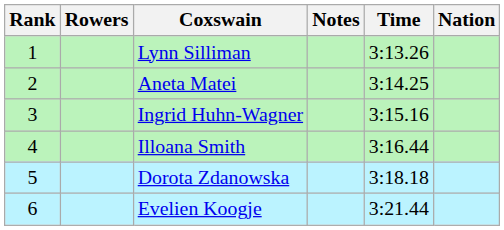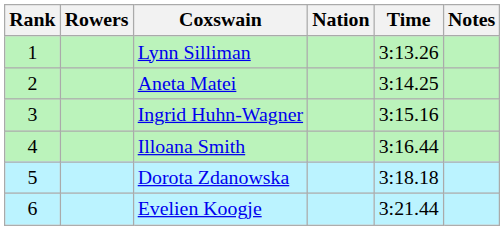 <table class="wikitable sortable" style="text-align:center">
 <tr>
 <th>Rank</th>
 <th>Rowers</th>
 <th>Coxswain</th>
+<th>Nation</th>
+<th>Time</th>
 <th>Notes</th>
-<th>Time</th>
-<th>Nation</th>
 </tr>
 <tr bgcolor=bbf3bb>
 <td>1</td>
 <td align=left data-sort-value="Avram, Elena"></td>
 <td align=left data-sort-value="Silliman, Lynn"><a href='#'>Lynn Silliman</a></td>
+<td align=left></td>
+<td>3:13.26</td>
 <td></td>
-<td>3:13.26</td>
-<td align=left></td>
 </tr>
 <tr bgcolor=bbf3bb>
 <td>2</td>
 <td align=left data-sort-value="Avram, Elena"></td>
 <td align=left data-sort-value="Matei, Aneta"><a href='#'>Aneta Matei</a></td>
+<td align=left></td>
+<td>3:14.25</td>
 <td></td>
-<td>3:14.25</td>
-<td align=left></td>
 </tr>
 <tr bgcolor=bbf3bb>
 <td>3</td>
 <td align=left data-sort-value="Dick, Eva"></td>
 <td align=left data-sort-value="Huhn-Wagner, Ingrid"><a href='#'>Ingrid Huhn-Wagner</a></td>
+<td align=left></td>
+<td>3:15.16</td>
 <td></td>
-<td>3:15.16</td>
-<td align=left></td>
 </tr>
 <tr bgcolor=bbf3bb>
 <td>4</td>
 <td align=left data-sort-value="Antoft, Susan"></td>
 <td align=left data-sort-value="Smith, Illoana"><a href='#'>Illoana Smith</a></td>
+<td align=left></td>
+<td>3:16.44</td>
 <td></td>
-<td>3:16.44</td>
-<td align=left></td>
 </tr>
 <tr bgcolor=bbf3ff>
 <td>5</td>
 <td align=left data-sort-value="Brandysiewicz, Anna"></td>
 <td align=left data-sort-value="Zdanowska, Dorota"><a href='#'>Dorota Zdanowska</a></td>
+<td align=left></td>
+<td>3:18.18</td>
 <td></td>
-<td>3:18.18</td>
-<td align=left></td>
 </tr>
 <tr bgcolor=bbf3ff>
 <td>6</td>
 <td align=left data-sort-value="Abma, Karin"></td>
 <td align=left data-sort-value="Koogje, Evelien"><a href='#'>Evelien Koogje</a></td>
+<td align=left></td>
+<td>3:21.44</td>
 <td></td>
-<td>3:21.44</td>
-<td align=left></td>
 </tr>
 </table>
